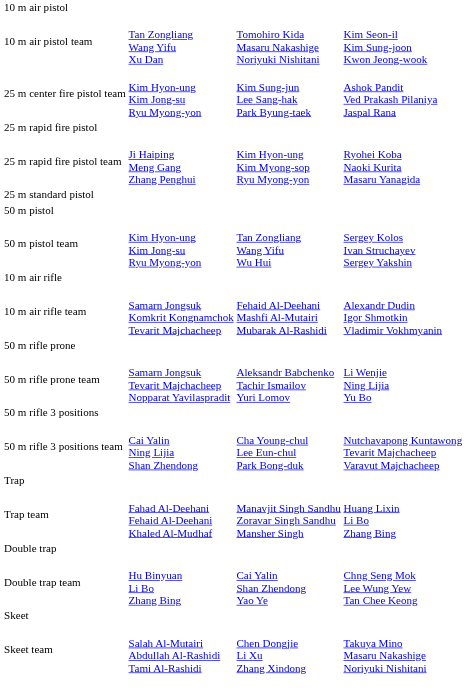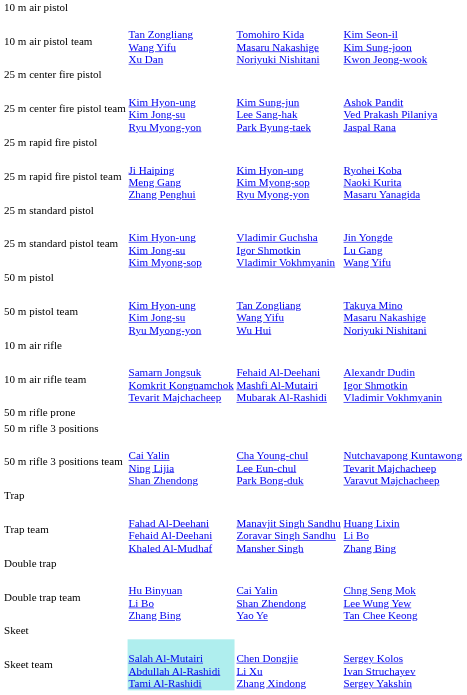 <table>
 <tr>
 <td>10 m air pistol</td>
 <td></td>
 <td></td>
 <td></td>
 </tr>
 <tr>
 <td>10 m air pistol team</td>
 <td><br><a href='#'>Tan Zongliang</a><br><a href='#'>Wang Yifu</a><br><a href='#'>Xu Dan</a></td>
 <td><br><a href='#'>Tomohiro Kida</a><br><a href='#'>Masaru Nakashige</a><br><a href='#'>Noriyuki Nishitani</a></td>
 <td><br><a href='#'>Kim Seon-il</a><br><a href='#'>Kim Sung-joon</a><br><a href='#'>Kwon Jeong-wook</a></td>
+</tr>
+<tr>
+<td>25 m center fire pistol</td>
+<td></td>
+<td></td>
+<td></td>
 </tr>
 <tr>
 <td>25 m center fire pistol team</td>
 <td><br><a href='#'>Kim Hyon-ung</a><br><a href='#'>Kim Jong-su</a><br><a href='#'>Ryu Myong-yon</a></td>
 <td><br><a href='#'>Kim Sung-jun</a><br><a href='#'>Lee Sang-hak</a><br><a href='#'>Park Byung-taek</a></td>
 <td><br><a href='#'>Ashok Pandit</a><br><a href='#'>Ved Prakash Pilaniya</a><br><a href='#'>Jaspal Rana</a></td>
 </tr>
 <tr>
 <td>25 m rapid fire pistol</td>
 <td></td>
 <td></td>
 <td></td>
 </tr>
 <tr>
 <td>25 m rapid fire pistol team</td>
 <td><br><a href='#'>Ji Haiping</a><br><a href='#'>Meng Gang</a><br><a href='#'>Zhang Penghui</a></td>
 <td><br><a href='#'>Kim Hyon-ung</a><br><a href='#'>Kim Myong-sop</a><br><a href='#'>Ryu Myong-yon</a></td>
 <td><br><a href='#'>Ryohei Koba</a><br><a href='#'>Naoki Kurita</a><br><a href='#'>Masaru Yanagida</a></td>
 </tr>
 <tr>
 <td>25 m standard pistol</td>
 <td></td>
 <td></td>
 <td></td>
 </tr>
 <tr>
+<td>25 m standard pistol team</td>
+<td><br><a href='#'>Kim Hyon-ung</a><br><a href='#'>Kim Jong-su</a><br><a href='#'>Kim Myong-sop</a></td>
+<td><br><a href='#'>Vladimir Guchsha</a><br><a href='#'>Igor Shmotkin</a><br><a href='#'>Vladimir Vokhmyanin</a></td>
+<td><br><a href='#'>Jin Yongde</a><br><a href='#'>Lu Gang</a><br><a href='#'>Wang Yifu</a></td>
+</tr>
+<tr>
 <td>50 m pistol</td>
 <td></td>
 <td></td>
 <td></td>
 </tr>
 <tr>
 <td>50 m pistol team</td>
 <td><br><a href='#'>Kim Hyon-ung</a><br><a href='#'>Kim Jong-su</a><br><a href='#'>Ryu Myong-yon</a></td>
 <td><br><a href='#'>Tan Zongliang</a><br><a href='#'>Wang Yifu</a><br><a href='#'>Wu Hui</a></td>
-<td><br><a href='#'>Sergey Kolos</a><br><a href='#'>Ivan Struchayev</a><br><a href='#'>Sergey Yakshin</a></td>
+<td><br><a href='#'>Takuya Mino</a><br><a href='#'>Masaru Nakashige</a><br><a href='#'>Noriyuki Nishitani</a></td>
 </tr>
 <tr>
 <td>10 m air rifle</td>
 <td></td>
 <td></td>
 <td></td>
 </tr>
 <tr>
 <td>10 m air rifle team</td>
 <td><br><a href='#'>Samarn Jongsuk</a><br><a href='#'>Komkrit Kongnamchok</a><br><a href='#'>Tevarit Majchacheep</a></td>
 <td><br><a href='#'>Fehaid Al-Deehani</a><br><a href='#'>Mashfi Al-Mutairi</a><br><a href='#'>Mubarak Al-Rashidi</a></td>
 <td><br><a href='#'>Alexandr Dudin</a><br><a href='#'>Igor Shmotkin</a><br><a href='#'>Vladimir Vokhmyanin</a></td>
 </tr>
 <tr>
 <td>50 m rifle prone</td>
 <td></td>
 <td></td>
 <td></td>
-</tr>
-<tr>
-<td>50 m rifle prone team</td>
-<td><br><a href='#'>Samarn Jongsuk</a><br><a href='#'>Tevarit Majchacheep</a><br><a href='#'>Nopparat Yavilaspradit</a></td>
-<td><br><a href='#'>Aleksandr Babchenko</a><br><a href='#'>Tachir Ismailov</a><br><a href='#'>Yuri Lomov</a></td>
-<td><br><a href='#'>Li Wenjie</a><br><a href='#'>Ning Lijia</a><br><a href='#'>Yu Bo</a></td>
 </tr>
 <tr>
 <td>50 m rifle 3 positions</td>
 <td></td>
 <td></td>
 <td></td>
 </tr>
 <tr>
 <td>50 m rifle 3 positions team</td>
 <td><br><a href='#'>Cai Yalin</a><br><a href='#'>Ning Lijia</a><br><a href='#'>Shan Zhendong</a></td>
 <td><br><a href='#'>Cha Young-chul</a><br><a href='#'>Lee Eun-chul</a><br><a href='#'>Park Bong-duk</a></td>
 <td><br><a href='#'>Nutchavapong Kuntawong</a><br><a href='#'>Tevarit Majchacheep</a><br><a href='#'>Varavut Majchacheep</a></td>
 </tr>
 <tr>
 <td>Trap</td>
 <td></td>
 <td></td>
 <td></td>
 </tr>
 <tr>
 <td>Trap team</td>
 <td><br><a href='#'>Fahad Al-Deehani</a><br><a href='#'>Fehaid Al-Deehani</a><br><a href='#'>Khaled Al-Mudhaf</a></td>
 <td><br><a href='#'>Manavjit Singh Sandhu</a><br><a href='#'>Zoravar Singh Sandhu</a><br><a href='#'>Mansher Singh</a></td>
 <td><br><a href='#'>Huang Lixin</a><br><a href='#'>Li Bo</a><br><a href='#'>Zhang Bing</a></td>
 </tr>
 <tr>
 <td>Double trap</td>
 <td></td>
 <td></td>
 <td></td>
 </tr>
 <tr>
 <td>Double trap team</td>
 <td><br><a href='#'>Hu Binyuan</a><br><a href='#'>Li Bo</a><br><a href='#'>Zhang Bing</a></td>
 <td><br><a href='#'>Cai Yalin</a><br><a href='#'>Shan Zhendong</a><br><a href='#'>Yao Ye</a></td>
 <td><br><a href='#'>Chng Seng Mok</a><br><a href='#'>Lee Wung Yew</a><br><a href='#'>Tan Chee Keong</a></td>
 </tr>
 <tr>
 <td>Skeet<br></td>
 <td></td>
 <td></td>
 <td></td>
 </tr>
 <tr>
 <td>Skeet team</td>
-<td><br><a href='#'>Salah Al-Mutairi</a><br><a href='#'>Abdullah Al-Rashidi</a><br><a href='#'>Tami Al-Rashidi</a></td>
+<td style="background: paleturquoise;"><br><a href='#'>Salah Al-Mutairi</a><br><a href='#'>Abdullah Al-Rashidi</a><br><a href='#'>Tami Al-Rashidi</a></td>
 <td><br><a href='#'>Chen Dongjie</a><br><a href='#'>Li Xu</a><br><a href='#'>Zhang Xindong</a></td>
-<td><br><a href='#'>Takuya Mino</a><br><a href='#'>Masaru Nakashige</a><br><a href='#'>Noriyuki Nishitani</a></td>
+<td><br><a href='#'>Sergey Kolos</a><br><a href='#'>Ivan Struchayev</a><br><a href='#'>Sergey Yakshin</a></td>
 </tr>
 </table>
